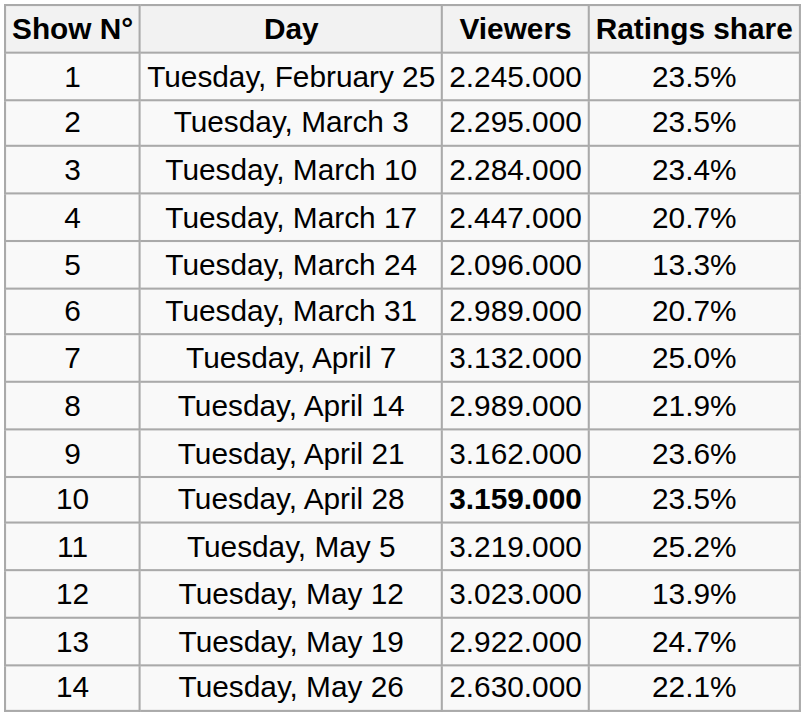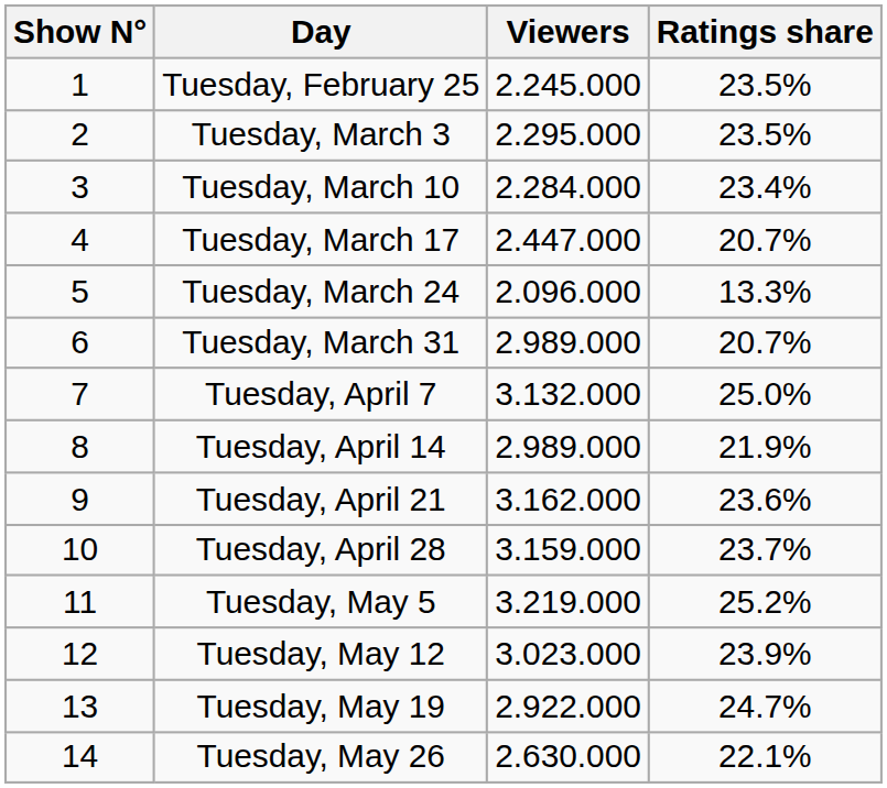 <table class="wikitable sortable centre" style="text-align:center;font-size:90%;">
 <tr>
 <th>Show N°</th>
 <th>Day</th>
 <th>Viewers</th>
 <th>Ratings share</th>
 </tr>
 <tr>
 <td>1</td>
 <td>Tuesday, February 25</td>
 <td>2.245.000</td>
 <td>23.5%</td>
 </tr>
 <tr>
 <td>2</td>
 <td>Tuesday, March 3</td>
 <td>2.295.000</td>
 <td>23.5%</td>
 </tr>
 <tr>
 <td>3</td>
 <td>Tuesday, March 10</td>
 <td>2.284.000</td>
 <td>23.4%</td>
 </tr>
 <tr>
 <td>4</td>
 <td>Tuesday, March 17</td>
 <td>2.447.000</td>
 <td>20.7%</td>
 </tr>
 <tr>
 <td>5</td>
 <td>Tuesday, March 24</td>
 <td>2.096.000</td>
 <td>13.3%</td>
 </tr>
 <tr>
 <td>6</td>
 <td>Tuesday, March 31</td>
 <td>2.989.000</td>
 <td>20.7%</td>
 </tr>
 <tr>
 <td>7</td>
 <td>Tuesday, April 7</td>
 <td>3.132.000</td>
 <td>25.0%</td>
 </tr>
 <tr>
 <td>8</td>
 <td>Tuesday, April 14</td>
 <td>2.989.000</td>
 <td>21.9%</td>
 </tr>
 <tr>
 <td>9</td>
 <td>Tuesday, April 21</td>
 <td>3.162.000</td>
 <td>23.6%</td>
 </tr>
 <tr>
 <td>10</td>
 <td>Tuesday, April 28</td>
-<td><strong>3.159.000</strong></td>
-<td>23.5%</td>
+<td>3.159.000</td>
+<td>23.7%</td>
 </tr>
 <tr>
 <td>11</td>
 <td>Tuesday, May 5</td>
 <td>3.219.000</td>
 <td>25.2%</td>
 </tr>
 <tr>
 <td>12</td>
 <td>Tuesday, May 12</td>
 <td>3.023.000</td>
-<td>13.9%</td>
+<td>23.9%</td>
 </tr>
 <tr>
 <td>13</td>
 <td>Tuesday, May 19</td>
 <td>2.922.000</td>
 <td>24.7%</td>
 </tr>
 <tr>
 <td>14</td>
 <td>Tuesday, May 26</td>
 <td>2.630.000</td>
 <td>22.1%</td>
 </tr>
 </table>
